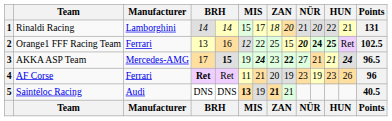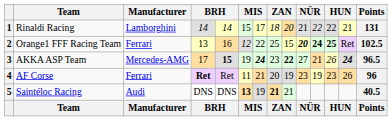 <table class="wikitable" style="font-size: 85%; text-align:center;">
 <tr>
 <th></th>
 <th>Team</th>
 <th>Manufacturer</th>
 <th colspan=2>BRH<br></th>
 <th colspan=2>MIS<br></th>
 <th colspan=2>ZAN<br></th>
 <th colspan=2>NÜR<br></th>
 <th colspan=2>HUN<br></th>
 <th>Points</th>
 </tr>
 <tr>
 <th>1</th>
 <td align=left> Rinaldi Racing</td>
 <td align=left><a href='#'>Lamborghini</a></td>
 <td style="background:#DFDFDF;"><em>14</em></td>
 <td style="background:#FFFFBF;"><em>14</em></td>
 <td style="background:#DFFFDF;">15</td>
 <td style="background:#FFFFBF;">17</td>
 <td style="background:#FFFFBF;"><em>18</em></td>
 <td style="background:#FFDF9F;"><em>20</em></td>
 <td style="background:#DFDFDF;">21</td>
-<td style="background:#DFDFDF;"><em>20</em></td>
+<td style="background:#DFDFDF;"><em>22</em></td>
 <td style="background:#DFDFDF;">22</td>
 <td style="background:#FFFFBF;">21</td>
 <th>131</th>
 </tr>
 <tr>
 <th>2</th>
 <td align=left> Orange1 FFF Racing Team</td>
 <td align=left><a href='#'>Ferrari</a></td>
 <td style="background:#FFFFBF;">13</td>
 <td style="background:#FFDF9F;">16</td>
 <td style="background:#DFDFDF;"><em>12</em></td>
 <td style="background:#DFFFDF;">22</td>
 <td style="background:#DFFFDF;">25</td>
 <td style="background:#FFFFBF;">15</td>
 <td style="background:#FFFFBF;"><strong><em>20</em></strong></td>
 <td style="background:#DFFFDF;"><strong>24</strong></td>
 <td style="background:#DFFFDF;"><strong>25</strong></td>
 <td style="background:#EFCFFF;">Ret</td>
 <th>102.5</th>
 </tr>
 <tr>
 <th>3</th>
 <td align=left> AKKA ASP Team</td>
 <td align=left><a href='#'>Mercedes-AMG</a></td>
 <td style="background:#FFDF9F;">17</td>
 <td style="background:#DFDFDF;"><strong>15</strong></td>
 <td style="background:#DFFFDF;">19</td>
 <td style="background:#DFFFDF;"><strong><em>24</em></strong></td>
 <td style="background:#DFFFDF;">23</td>
 <td style="background:#DFFFDF;"><strong>22</strong></td>
 <td style="background:#DFFFDF;">27</td>
 <td style="background:#FFDF9F;">21</td>
-<td style="background:#FFFFBF;"><em>21</em></td>
+<td style="background:#FFFFBF;"><em>26</em></td>
 <td style="background:#DFDFDF;"><strong><em>24</em></strong></td>
 <th>96.5</th>
 </tr>
 <tr>
 <th>4</th>
 <td align=left> <a href='#'>AF Corse</a></td>
 <td align=left><a href='#'>Ferrari</a></td>
 <td style="background:#EFCFFF;"><strong>Ret</strong></td>
 <td style="background:#EFCFFF;">Ret</td>
 <td style="background:#FFFFBF;">11</td>
 <td style="background:#FFDF9F;">21</td>
 <td style="background:#DFDFDF;">20</td>
 <td style="background:#DFDFDF;">19</td>
 <td style="background:#FFDF9F;">23</td>
 <td style="background:#FFFFBF;">19</td>
 <td style="background:#FFDF9F;">23</td>
 <td style="background:#FFDF9F;">26</td>
 <th>96</th>
 </tr>
 <tr>
 <th>5</th>
 <td align=left> <a href='#'>Saintéloc Racing</a></td>
 <td align=left><a href='#'>Audi</a></td>
 <td style="background:#FFFFFF;">DNS</td>
 <td style="background:#FFFFFF;">DNS</td>
 <td style="background:#FFDF9F;"><strong>13</strong></td>
 <td style="background:#DFDFDF;">19</td>
 <td style="background:#FFDF9F;"><strong>21</strong></td>
 <td style="background:#DFFFDF;">21</td>
 <td></td>
 <td></td>
 <td></td>
 <td></td>
 <th>40.5</th>
 </tr>
 <tr valign="top">
 <th valign=middle></th>
 <th valign=middle>Team</th>
 <th valign=middle>Manufacturer</th>
 <th colspan=2>BRH<br></th>
 <th colspan=2>MIS<br></th>
 <th colspan=2>ZAN<br></th>
 <th colspan=2>NÜR<br></th>
 <th colspan=2>HUN<br></th>
 <th valign=middle>Points</th>
 </tr>
 </table>
